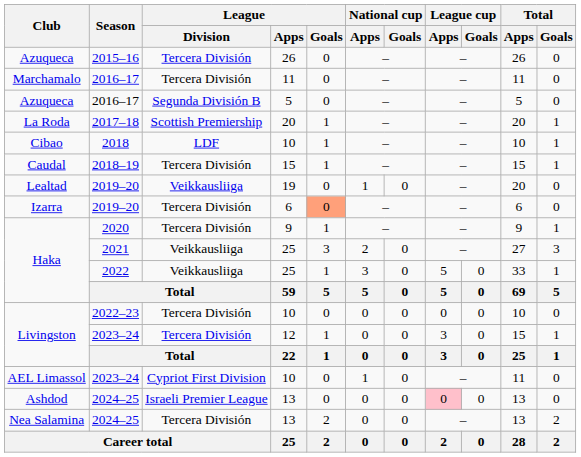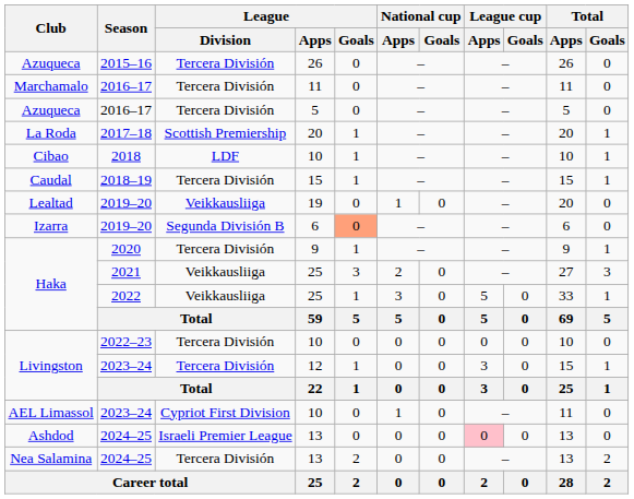 <table class="wikitable" style="text-align:center">
 <tr>
 <th rowspan="2">Club</th>
 <th rowspan="2">Season</th>
 <th colspan="3">League</th>
 <th colspan="2">National cup</th>
 <th colspan="2">League cup</th>
 <th colspan="2">Total</th>
 </tr>
 <tr>
 <th>Division</th>
 <th>Apps</th>
 <th>Goals</th>
 <th>Apps</th>
 <th>Goals</th>
 <th>Apps</th>
 <th>Goals</th>
 <th>Apps</th>
 <th>Goals</th>
 </tr>
 <tr>
 <td><a href='#'>Azuqueca</a></td>
 <td><a href='#'>2015–16</a></td>
 <td><a href='#'>Tercera División</a></td>
 <td>26</td>
 <td>0</td>
 <td colspan=2>–</td>
 <td colspan=2>–</td>
 <td>26</td>
 <td>0</td>
 </tr>
 <tr>
 <td><a href='#'>Marchamalo</a></td>
 <td><a href='#'>2016–17</a></td>
 <td>Tercera División</td>
 <td>11</td>
 <td>0</td>
 <td colspan=2>–</td>
 <td colspan=2>–</td>
 <td>11</td>
 <td>0</td>
 </tr>
 <tr>
 <td><a href='#'>Azuqueca</a></td>
 <td>2016–17</td>
-<td><a href='#'>Segunda División B</a></td>
+<td>Tercera División</td>
 <td>5</td>
 <td>0</td>
 <td colspan=2>–</td>
 <td colspan=2>–</td>
 <td>5</td>
 <td>0</td>
 </tr>
 <tr>
 <td><a href='#'>La Roda</a></td>
 <td><a href='#'>2017–18</a></td>
 <td><a href='#'>Scottish Premiership</a></td>
 <td>20</td>
 <td>1</td>
 <td colspan=2>–</td>
 <td colspan=2>–</td>
 <td>20</td>
 <td>1</td>
 </tr>
 <tr>
 <td><a href='#'>Cibao</a></td>
 <td><a href='#'>2018</a></td>
 <td><a href='#'>LDF</a></td>
 <td>10</td>
 <td>1</td>
 <td colspan=2>–</td>
 <td colspan=2>–</td>
 <td>10</td>
 <td>1</td>
 </tr>
 <tr>
 <td><a href='#'>Caudal</a></td>
 <td><a href='#'>2018–19</a></td>
 <td>Tercera División</td>
 <td>15</td>
 <td>1</td>
 <td colspan=2>–</td>
 <td colspan=2>–</td>
 <td>15</td>
 <td>1</td>
 </tr>
 <tr>
 <td><a href='#'>Lealtad</a></td>
 <td><a href='#'>2019–20</a></td>
 <td><a href='#'>Veikkausliiga</a></td>
 <td>19</td>
 <td>0</td>
 <td>1</td>
 <td>0</td>
 <td colspan=2>–</td>
 <td>20</td>
 <td>0</td>
 </tr>
 <tr>
 <td><a href='#'>Izarra</a></td>
 <td><a href='#'>2019–20</a></td>
-<td>Tercera División</td>
+<td><a href='#'>Segunda División B</a></td>
 <td>6</td>
 <td style="background: lightsalmon;">0</td>
 <td colspan=2>–</td>
 <td colspan=2>–</td>
 <td>6</td>
 <td>0</td>
 </tr>
 <tr>
 <td rowspan=4><a href='#'>Haka</a></td>
 <td><a href='#'>2020</a></td>
 <td>Tercera División</td>
 <td>9</td>
 <td>1</td>
 <td colspan=2>–</td>
 <td colspan=2>–</td>
 <td>9</td>
 <td>1</td>
 </tr>
 <tr>
 <td><a href='#'>2021</a></td>
 <td>Veikkausliiga</td>
 <td>25</td>
 <td>3</td>
 <td>2</td>
 <td>0</td>
 <td colspan=2>–</td>
 <td>27</td>
 <td>3</td>
 </tr>
 <tr>
 <td><a href='#'>2022</a></td>
 <td>Veikkausliiga</td>
 <td>25</td>
 <td>1</td>
 <td>3</td>
 <td>0</td>
 <td>5</td>
 <td>0</td>
 <td>33</td>
 <td>1</td>
 </tr>
 <tr>
 <th colspan=2>Total</th>
 <th>59</th>
 <th>5</th>
 <th>5</th>
 <th>0</th>
 <th>5</th>
 <th>0</th>
 <th>69</th>
 <th>5</th>
 </tr>
 <tr>
 <td rowspan=3><a href='#'>Livingston</a></td>
 <td><a href='#'>2022–23</a></td>
 <td>Tercera División</td>
 <td>10</td>
 <td>0</td>
 <td>0</td>
 <td>0</td>
 <td>0</td>
 <td>0</td>
 <td>10</td>
 <td>0</td>
 </tr>
 <tr>
 <td><a href='#'>2023–24</a></td>
 <td><a href='#'>Tercera División</a></td>
 <td>12</td>
 <td>1</td>
 <td>0</td>
 <td>0</td>
 <td>3</td>
 <td>0</td>
 <td>15</td>
 <td>1</td>
 </tr>
 <tr>
 <th colspan=2>Total</th>
 <th>22</th>
 <th>1</th>
 <th>0</th>
 <th>0</th>
 <th>3</th>
 <th>0</th>
 <th>25</th>
 <th>1</th>
 </tr>
 <tr>
 <td><a href='#'>AEL Limassol</a></td>
 <td><a href='#'>2023–24</a></td>
 <td><a href='#'>Cypriot First Division</a></td>
 <td>10</td>
 <td>0</td>
 <td>1</td>
 <td>0</td>
 <td colspan=2>–</td>
 <td>11</td>
 <td>0</td>
 </tr>
 <tr>
 <td><a href='#'>Ashdod</a></td>
 <td><a href='#'>2024–25</a></td>
 <td><a href='#'>Israeli Premier League</a></td>
 <td>13</td>
 <td>0</td>
 <td>0</td>
 <td>0</td>
 <td style="background: pink;">0</td>
 <td>0</td>
 <td>13</td>
 <td>0</td>
 </tr>
 <tr>
 <td><a href='#'>Nea Salamina</a></td>
 <td><a href='#'>2024–25</a></td>
 <td>Tercera División</td>
 <td>13</td>
 <td>2</td>
 <td>0</td>
 <td>0</td>
 <td colspan=2>–</td>
 <td>13</td>
 <td>2</td>
 </tr>
 <tr>
 <th colspan="3">Career total</th>
 <th>25</th>
 <th>2</th>
 <th>0</th>
 <th>0</th>
 <th>2</th>
 <th>0</th>
 <th>28</th>
 <th>2</th>
 </tr>
 </table>
